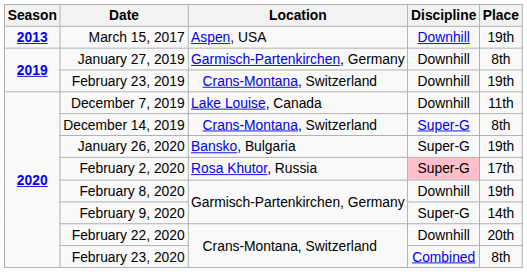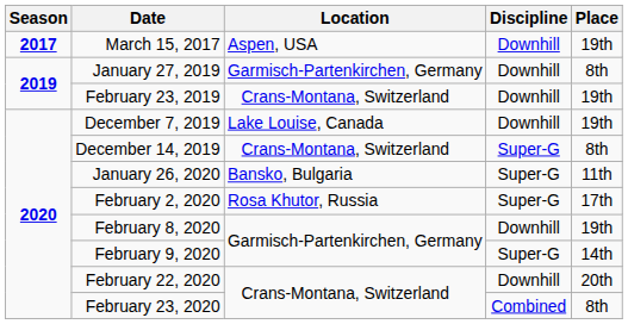 <table class="wikitable" style="text-align:center; font-size:95%;">
 <tr>
 <th>Season</th>
 <th>Date</th>
 <th>Location</th>
 <th>Discipline</th>
 <th>Place</th>
 </tr>
 <tr>
-<td><strong><a href='#'>2013</a></strong></td>
+<td><strong><a href='#'>2017</a></strong></td>
 <td align=right>March 15, 2017</td>
 <td align=left> <a href='#'>Aspen</a>, USA</td>
 <td><a href='#'>Downhill</a></td>
 <td>19th</td>
 </tr>
 <tr>
 <td rowspan=2><strong><a href='#'>2019</a></strong></td>
 <td align=right>January 27, 2019</td>
 <td align=left> <a href='#'>Garmisch-Partenkirchen</a>, Germany</td>
 <td>Downhill</td>
 <td>8th</td>
 </tr>
 <tr>
 <td align=right>February 23, 2019</td>
 <td align=left>   <a href='#'>Crans-Montana</a>, Switzerland</td>
 <td>Downhill</td>
 <td>19th</td>
 </tr>
 <tr>
 <td rowspan=8><strong><a href='#'>2020</a></strong></td>
 <td align=right>December 7, 2019</td>
 <td align=left> <a href='#'>Lake Louise</a>, Canada</td>
 <td>Downhill</td>
-<td>11th</td>
+<td>19th</td>
 </tr>
 <tr>
 <td align=right>December 14, 2019</td>
 <td align=left>   <a href='#'>Crans-Montana</a>, Switzerland</td>
 <td><a href='#'>Super-G</a></td>
 <td>8th</td>
 </tr>
 <tr>
 <td align=right>January 26, 2020</td>
 <td align=left> <a href='#'>Bansko</a>, Bulgaria</td>
 <td>Super-G</td>
-<td>19th</td>
+<td>11th</td>
 </tr>
 <tr>
 <td align=right>February 2, 2020</td>
 <td align=left> <a href='#'>Rosa Khutor</a>, Russia</td>
-<td style="background: pink;">Super-G</td>
+<td>Super-G</td>
 <td>17th</td>
 </tr>
 <tr>
 <td align=right>February 8, 2020</td>
 <td rowspan=2 align=left> Garmisch-Partenkirchen, Germany</td>
 <td>Downhill</td>
 <td>19th</td>
 </tr>
 <tr>
 <td align=right>February 9, 2020</td>
 <td>Super-G</td>
 <td>14th</td>
 </tr>
 <tr>
 <td align=right>February 22, 2020</td>
 <td rowspan=2 align=left>   Crans-Montana, Switzerland</td>
 <td>Downhill</td>
 <td>20th</td>
 </tr>
 <tr>
 <td align=right>February 23, 2020</td>
 <td><a href='#'>Combined</a></td>
 <td>8th</td>
 </tr>
 </table>
